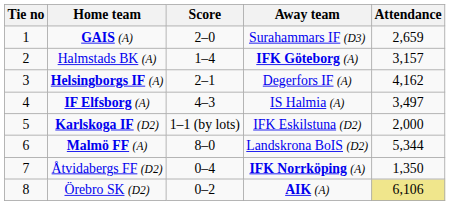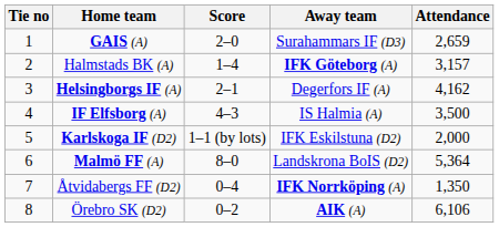 <table class="wikitable" style="text-align:center">
 <tr>
 <th style= width="40px">Tie no</th>
 <th style= width="150px">Home team</th>
 <th style= width="60px">Score</th>
 <th style= width="150px">Away team</th>
 <th style= width="30px">Attendance</th>
 </tr>
 <tr>
 <td>1</td>
 <td><strong><a href='#'>GAIS</a></strong> <em><small>(A)</small></em></td>
 <td>2–0</td>
 <td><a href='#'>Surahammars IF</a> <em><small>(D3)</small></em></td>
 <td>2,659</td>
 </tr>
 <tr>
 <td>2</td>
 <td><a href='#'>Halmstads BK</a> <em><small>(A)</small></em></td>
 <td>1–4</td>
 <td><strong><a href='#'>IFK Göteborg</a></strong> <em><small>(A)</small></em></td>
 <td>3,157</td>
 </tr>
 <tr>
 <td>3</td>
 <td><strong><a href='#'>Helsingborgs IF</a></strong> <em><small>(A)</small></em></td>
 <td>2–1</td>
 <td><a href='#'>Degerfors IF</a> <em><small>(A)</small></em></td>
 <td>4,162</td>
 </tr>
 <tr>
 <td>4</td>
 <td><strong><a href='#'>IF Elfsborg</a></strong> <em><small>(A)</small></em></td>
 <td>4–3</td>
 <td><a href='#'>IS Halmia</a> <em><small>(A)</small></em></td>
-<td>3,497</td>
+<td>3,500</td>
 </tr>
 <tr>
 <td>5</td>
 <td><strong><a href='#'>Karlskoga IF</a></strong> <em><small>(D2)</small></em></td>
 <td>1–1 (by lots)</td>
 <td><a href='#'>IFK Eskilstuna</a> <em><small>(D2)</small></em></td>
 <td>2,000</td>
 </tr>
 <tr>
 <td>6</td>
 <td><strong><a href='#'>Malmö FF</a></strong> <em><small>(A)</small></em></td>
 <td>8–0</td>
 <td><a href='#'>Landskrona BoIS</a> <em><small>(D2)</small></em></td>
-<td>5,344</td>
+<td>5,364</td>
 </tr>
 <tr>
 <td>7</td>
 <td><a href='#'>Åtvidabergs FF</a> <em><small>(D2)</small></em></td>
 <td>0–4</td>
 <td><strong><a href='#'>IFK Norrköping</a></strong> <em><small>(A)</small></em></td>
 <td>1,350</td>
 </tr>
 <tr>
 <td>8</td>
 <td><a href='#'>Örebro SK</a> <em><small>(D2)</small></em></td>
 <td>0–2</td>
 <td><strong><a href='#'>AIK</a></strong> <em><small>(A)</small></em></td>
-<td style="background: khaki;">6,106</td>
+<td>6,106</td>
 </tr>
 </table>
